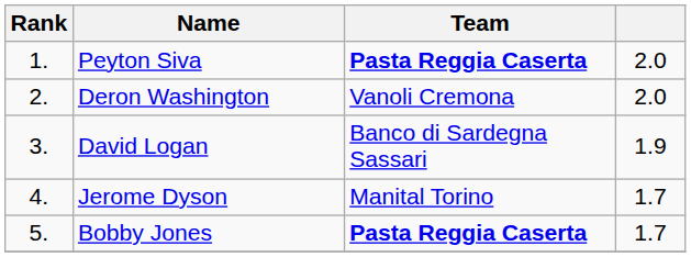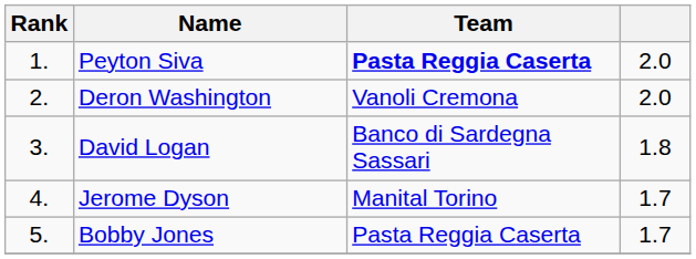 <table class="wikitable" style="text-align: center;">
 <tr>
 <th>Rank</th>
 <th width=180>Name</th>
 <th width=180>Team</th>
 <th width=40></th>
 </tr>
 <tr>
 <td>1.</td>
 <td align="left"> <a href='#'>Peyton Siva</a></td>
 <td style="text-align:left;"><strong><a href='#'>Pasta Reggia Caserta</a></strong></td>
 <td>2.0</td>
 </tr>
 <tr>
 <td>2.</td>
 <td align="left"> <a href='#'>Deron Washington</a></td>
 <td style="text-align:left;"><a href='#'>Vanoli Cremona</a></td>
 <td>2.0</td>
 </tr>
 <tr>
 <td>3.</td>
 <td align="left"> <a href='#'>David Logan</a></td>
 <td style="text-align:left;"><a href='#'>Banco di Sardegna Sassari</a></td>
-<td>1.9</td>
+<td>1.8</td>
 </tr>
 <tr>
 <td>4.</td>
 <td align="left"> <a href='#'>Jerome Dyson</a></td>
 <td style="text-align:left;"><a href='#'>Manital Torino</a></td>
 <td>1.7</td>
 </tr>
 <tr>
 <td>5.</td>
 <td align="left"> <a href='#'>Bobby Jones</a></td>
-<td style="text-align:left;"><strong><a href='#'>Pasta Reggia Caserta</a></strong></td>
+<td style="text-align:left;"><a href='#'>Pasta Reggia Caserta</a></td>
 <td>1.7</td>
 </tr>
 <tr>
 </tr>
 </table>
